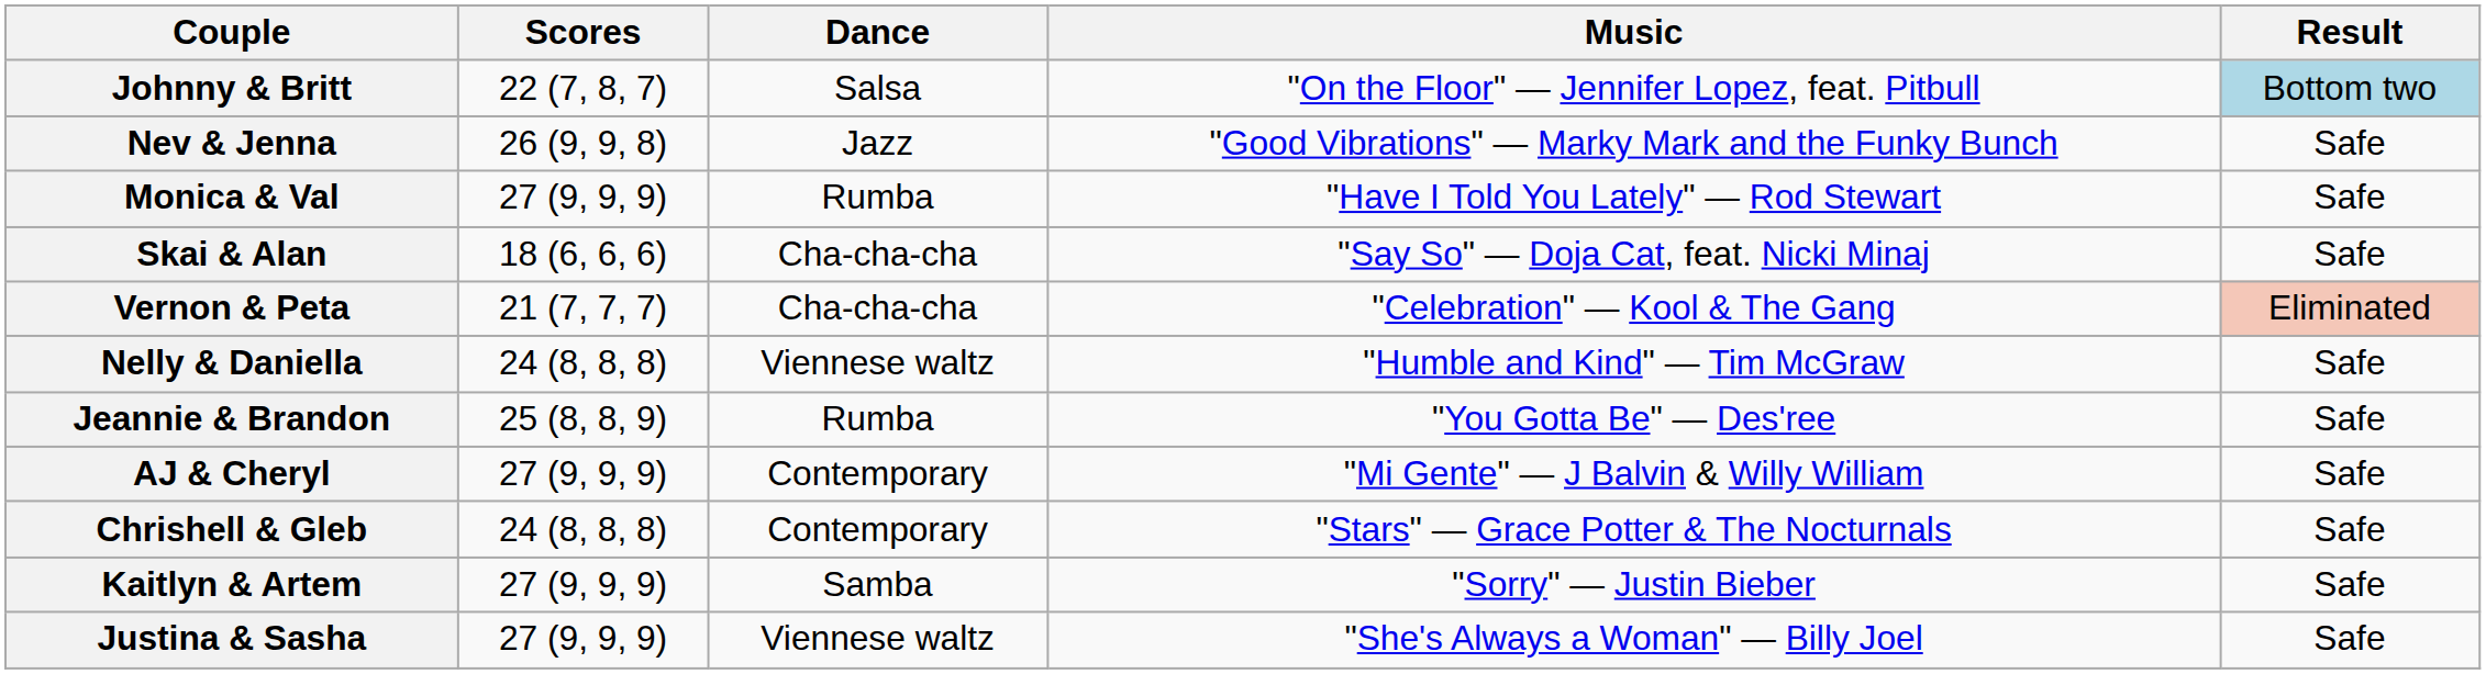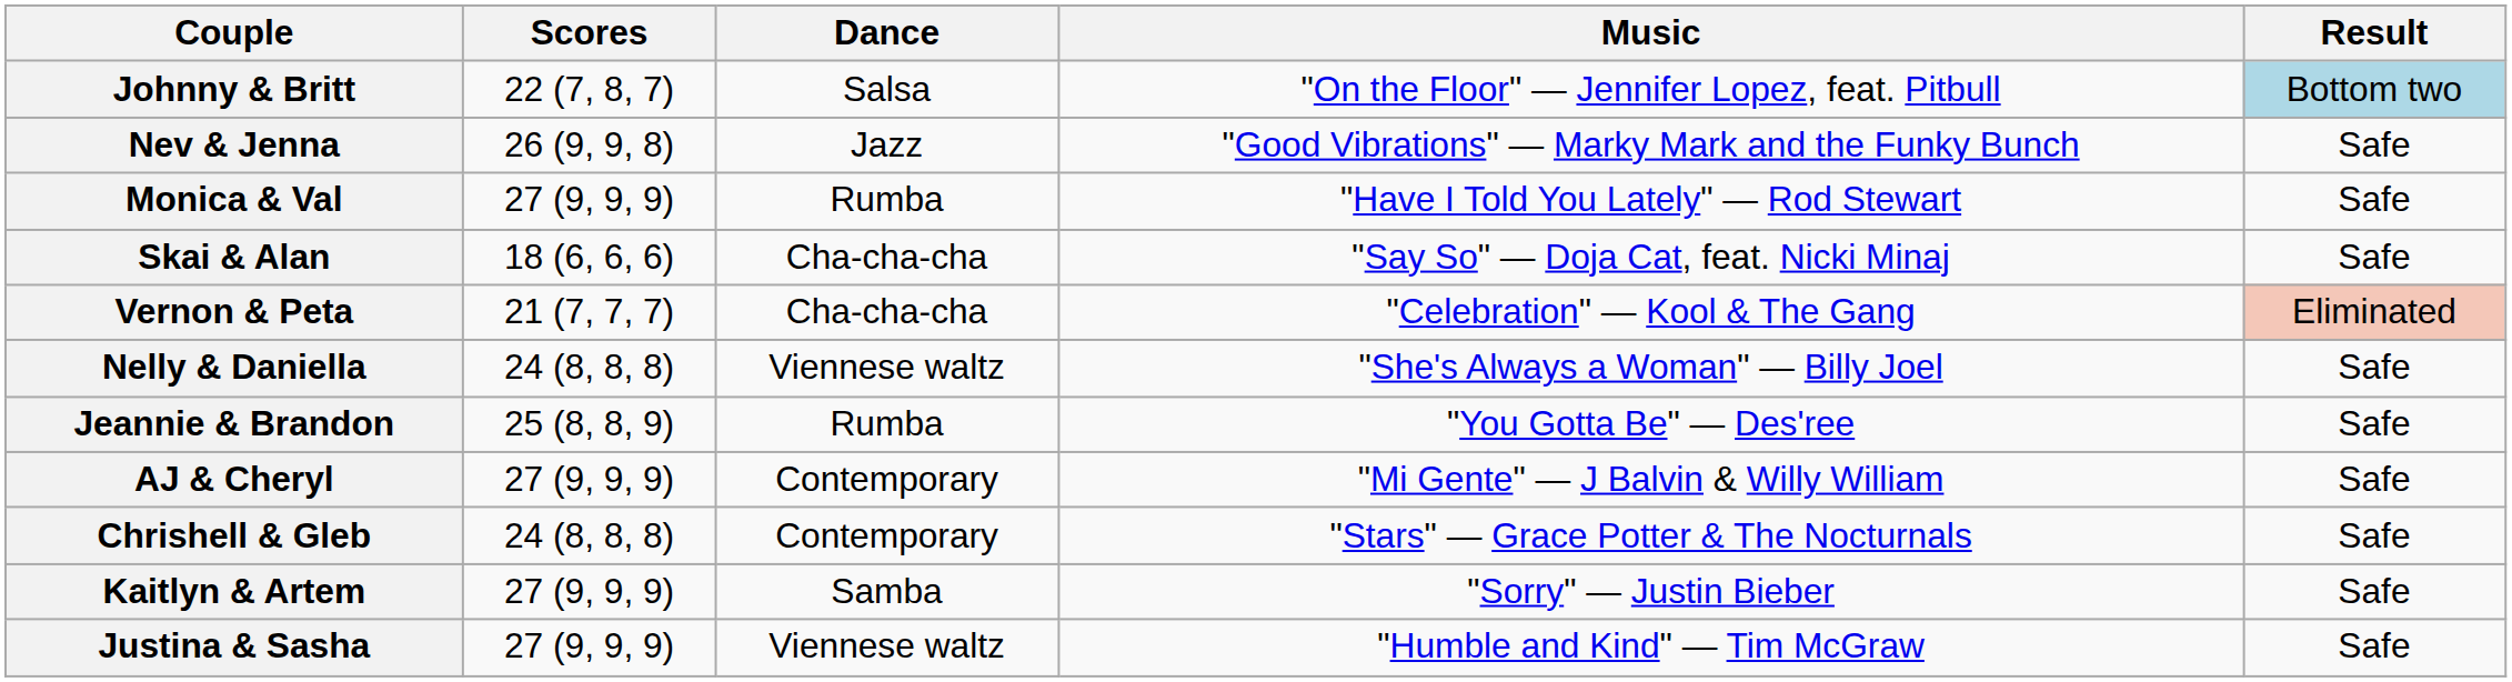 <table class="wikitable sortable" style="text-align:center; width: 90%">
 <tr>
 <th scope="col">Couple</th>
 <th scope="col">Scores</th>
 <th scope="col" class="unsortable">Dance</th>
 <th scope="col" class="unsortable">Music</th>
 <th scope="col" class="unsortable">Result</th>
 </tr>
 <tr>
 <th scope="row">Johnny & Britt</th>
 <td>22 (7, 8, 7)</td>
 <td>Salsa</td>
 <td>"<a href='#'>On the Floor</a>" — <a href='#'>Jennifer Lopez</a>, feat. <a href='#'>Pitbull</a></td>
 <td bgcolor=lightblue>Bottom two</td>
 </tr>
 <tr>
 <th scope="row">Nev & Jenna</th>
 <td>26 (9, 9, 8)</td>
 <td>Jazz</td>
 <td>"<a href='#'>Good Vibrations</a>" — <a href='#'>Marky Mark and the Funky Bunch</a></td>
 <td>Safe</td>
 </tr>
 <tr>
 <th scope="row">Monica & Val</th>
 <td>27 (9, 9, 9)</td>
 <td>Rumba</td>
 <td>"<a href='#'>Have I Told You Lately</a>" — <a href='#'>Rod Stewart</a></td>
 <td>Safe</td>
 </tr>
 <tr>
 <th scope="row">Skai & Alan</th>
 <td>18 (6, 6, 6)</td>
 <td>Cha-cha-cha</td>
 <td>"<a href='#'>Say So</a>" — <a href='#'>Doja Cat</a>, feat. <a href='#'>Nicki Minaj</a></td>
 <td>Safe</td>
 </tr>
 <tr>
 <th scope="row">Vernon & Peta</th>
 <td>21 (7, 7, 7)</td>
 <td>Cha-cha-cha</td>
 <td>"<a href='#'>Celebration</a>" — <a href='#'>Kool & The Gang</a></td>
 <td bgcolor=f4c7b8>Eliminated</td>
 </tr>
 <tr>
 <th scope="row">Nelly & Daniella</th>
 <td>24 (8, 8, 8)</td>
 <td>Viennese waltz</td>
-<td>"<a href='#'>Humble and Kind</a>" — <a href='#'>Tim McGraw</a></td>
+<td>"<a href='#'>She's Always a Woman</a>" — <a href='#'>Billy Joel</a></td>
 <td>Safe</td>
 </tr>
 <tr>
 <th scope="row">Jeannie & Brandon</th>
 <td>25 (8, 8, 9)</td>
 <td>Rumba</td>
 <td>"<a href='#'>You Gotta Be</a>" — <a href='#'>Des'ree</a></td>
 <td>Safe</td>
 </tr>
 <tr>
 <th scope="row">AJ & Cheryl</th>
 <td>27 (9, 9, 9)</td>
 <td>Contemporary</td>
 <td>"<a href='#'>Mi Gente</a>" — <a href='#'>J Balvin</a> & <a href='#'>Willy William</a></td>
 <td>Safe</td>
 </tr>
 <tr>
 <th scope="row">Chrishell & Gleb</th>
 <td>24 (8, 8, 8)</td>
 <td>Contemporary</td>
 <td>"<a href='#'>Stars</a>" — <a href='#'>Grace Potter & The Nocturnals</a></td>
 <td>Safe</td>
 </tr>
 <tr>
 <th scope="row">Kaitlyn & Artem</th>
 <td>27 (9, 9, 9)</td>
 <td>Samba</td>
 <td>"<a href='#'>Sorry</a>" — <a href='#'>Justin Bieber</a></td>
 <td>Safe</td>
 </tr>
 <tr>
 <th scope="row">Justina & Sasha</th>
 <td>27 (9, 9, 9)</td>
 <td>Viennese waltz</td>
-<td>"<a href='#'>She's Always a Woman</a>" — <a href='#'>Billy Joel</a></td>
+<td>"<a href='#'>Humble and Kind</a>" — <a href='#'>Tim McGraw</a></td>
 <td>Safe</td>
 </tr>
 </table>
